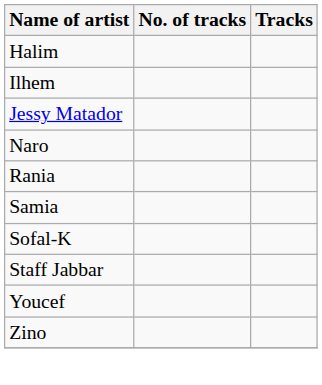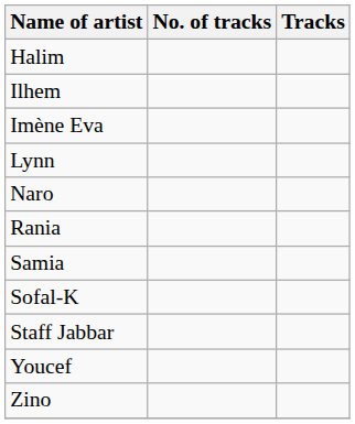 <table class="wikitable">
 <tr>
 <th><strong>Name of artist</strong></th>
 <th><strong>No. of tracks</strong></th>
 <th>Tracks</th>
 </tr>
 <tr>
 <td>Halim</td>
 <td></td>
 <td></td>
 </tr>
 <tr>
 <td>Ilhem</td>
 <td></td>
 <td></td>
 </tr>
 <tr>
-<td><a href='#'>Jessy Matador</a></td>
+<td>Imène Eva</td>
+<td></td>
+<td></td>
+</tr>
+<tr>
+<td>Lynn</td>
 <td></td>
 <td></td>
 </tr>
 <tr>
 <td>Naro</td>
 <td></td>
 <td></td>
 </tr>
 <tr>
 <td>Rania</td>
 <td></td>
 <td></td>
 </tr>
 <tr>
 <td>Samia</td>
 <td></td>
 <td></td>
 </tr>
 <tr>
 <td>Sofal-K</td>
 <td></td>
 <td></td>
 </tr>
 <tr>
 <td>Staff Jabbar</td>
 <td></td>
 <td></td>
 </tr>
 <tr>
 <td>Youcef</td>
 <td></td>
 <td></td>
 </tr>
 <tr>
 <td>Zino</td>
 <td></td>
 <td></td>
 </tr>
 <tr>
 </tr>
 </table>
